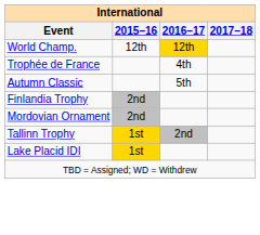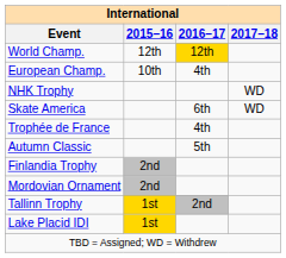 <table class="wikitable" style="text-align:center">
 <tr>
 <th style="background-color: #ffdead; " colspan=4 align=center>International</th>
 </tr>
 <tr>
 <th>Event</th>
 <th><a href='#'>2015–16</a></th>
 <th><a href='#'>2016–17</a></th>
 <th><a href='#'>2017–18</a></th>
 </tr>
 <tr>
 <td align=left><a href='#'>World Champ.</a></td>
 <td>12th</td>
 <td style="background: gold;">12th</td>
 <td></td>
+</tr>
+<tr>
+<td align=left><a href='#'>European Champ.</a></td>
+<td>10th</td>
+<td>4th</td>
+<td></td>
+</tr>
+<tr>
+<td align=left> <a href='#'>NHK Trophy</a></td>
+<td></td>
+<td></td>
+<td>WD</td>
+</tr>
+<tr>
+<td align=left> <a href='#'>Skate America</a></td>
+<td></td>
+<td>6th</td>
+<td>WD</td>
 </tr>
 <tr>
 <td align=left> <a href='#'>Trophée de France</a></td>
 <td></td>
 <td>4th</td>
 <td></td>
 </tr>
 <tr>
 <td align=left> <a href='#'>Autumn Classic</a></td>
 <td></td>
 <td>5th</td>
 <td></td>
 </tr>
 <tr>
 <td align=left> <a href='#'>Finlandia Trophy</a></td>
 <td bgcolor=silver>2nd</td>
 <td></td>
 <td></td>
 </tr>
 <tr>
 <td align=left> <a href='#'>Mordovian Ornament</a></td>
 <td bgcolor=silver>2nd</td>
 <td></td>
 <td></td>
 </tr>
 <tr>
 <td align=left> <a href='#'>Tallinn Trophy</a></td>
 <td bgcolor=gold>1st</td>
 <td bgcolor=silver>2nd</td>
 <td></td>
 </tr>
 <tr>
 <td align=left><a href='#'>Lake Placid IDI</a></td>
 <td bgcolor=gold>1st</td>
 <td></td>
 <td></td>
 </tr>
 <tr>
 <td colspan=4 align=center><small> TBD = Assigned; WD = Withdrew </small></td>
 </tr>
 </table>
